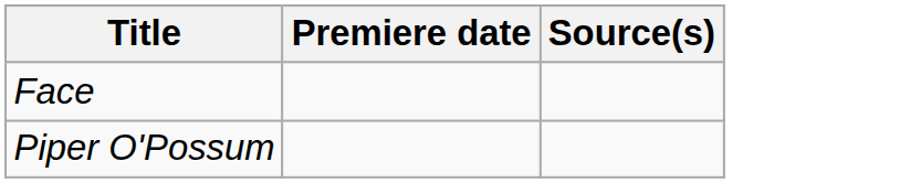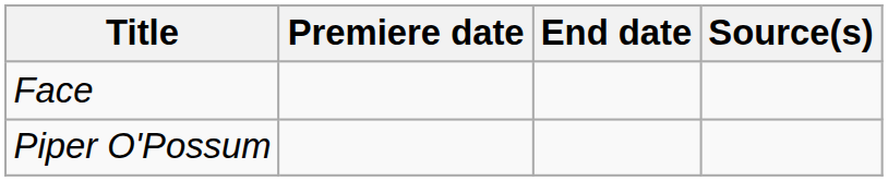 <table class="wikitable sortable">
 <tr>
 <th>Title</th>
 <th>Premiere date</th>
+<th>End date</th>
 <th>Source(s)</th>
 </tr>
 <tr>
 <td><em>Face</em></td>
+<td></td>
 <td></td>
 <td></td>
 </tr>
 <tr>
 <td><em>Piper O'Possum</em></td>
 <td></td>
 <td></td>
+<td></td>
 </tr>
 </table>
